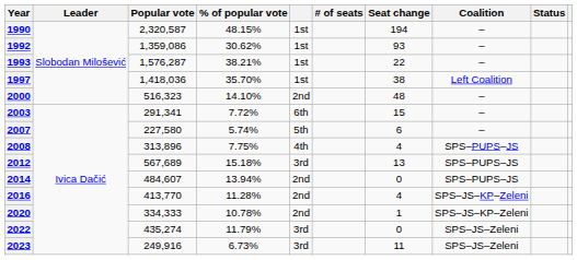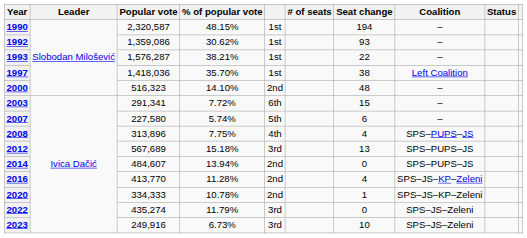 <table class="wikitable" style="text-align:center">
 <tr>
 <th>Year</th>
 <th>Leader</th>
 <th>Popular vote</th>
 <th>% of popular vote</th>
 <th></th>
 <th># of seats</th>
 <th>Seat change</th>
 <th>Coalition</th>
 <th>Status</th>
 <th></th>
 </tr>
 <tr>
 <th><a href='#'>1990</a></th>
 <td rowspan="5"><a href='#'>Slobodan Milošević</a></td>
 <td>2,320,587</td>
 <td>48.15%</td>
 <td> 1st</td>
 <td></td>
 <td> 194</td>
 <td>–</td>
 <td></td>
 <td></td>
 </tr>
 <tr>
 <th><a href='#'>1992</a></th>
 <td>1,359,086</td>
 <td>30.62%</td>
 <td> 1st</td>
 <td></td>
 <td> 93</td>
 <td>–</td>
 <td></td>
 <td></td>
 </tr>
 <tr>
 <th><a href='#'>1993</a></th>
 <td>1,576,287</td>
 <td>38.21%</td>
 <td> 1st</td>
 <td></td>
 <td> 22</td>
 <td>–</td>
 <td></td>
 <td></td>
 </tr>
 <tr>
 <th><a href='#'>1997</a></th>
 <td>1,418,036</td>
 <td>35.70%</td>
 <td> 1st</td>
 <td></td>
 <td> 38</td>
 <td><a href='#'>Left Coalition</a></td>
 <td></td>
 <td></td>
 </tr>
 <tr>
 <th><a href='#'>2000</a></th>
 <td>516,323</td>
 <td>14.10%</td>
 <td> 2nd</td>
 <td></td>
 <td> 48</td>
 <td>–</td>
 <td></td>
 <td></td>
 </tr>
 <tr>
 <th><a href='#'>2003</a></th>
 <td rowspan="9"><a href='#'>Ivica Dačić</a></td>
 <td>291,341</td>
 <td>7.72%</td>
 <td> 6th</td>
 <td></td>
 <td> 15</td>
 <td>–</td>
 <td></td>
 <td></td>
 </tr>
 <tr>
 <th><a href='#'>2007</a></th>
 <td>227,580</td>
 <td>5.74%</td>
 <td> 5th</td>
 <td></td>
 <td> 6</td>
 <td>–</td>
 <td></td>
 <td></td>
 </tr>
 <tr>
 <th><a href='#'>2008</a></th>
 <td>313,896</td>
 <td>7.75%</td>
 <td> 4th</td>
 <td></td>
 <td> 4</td>
 <td>SPS–<a href='#'>PUPS</a>–<a href='#'>JS</a></td>
 <td></td>
 <td></td>
 </tr>
 <tr>
 <th><a href='#'>2012</a></th>
 <td>567,689</td>
 <td>15.18%</td>
 <td> 3rd</td>
 <td></td>
 <td> 13</td>
 <td>SPS–PUPS–JS</td>
 <td></td>
 <td></td>
 </tr>
 <tr>
 <th><a href='#'>2014</a></th>
 <td>484,607</td>
 <td>13.94%</td>
 <td> 2nd</td>
 <td></td>
 <td> 0</td>
 <td>SPS–PUPS–JS</td>
 <td></td>
 <td></td>
 </tr>
 <tr>
 <th><a href='#'>2016</a></th>
 <td>413,770</td>
 <td>11.28%</td>
 <td> 2nd</td>
 <td></td>
 <td> 4</td>
 <td>SPS–JS–<a href='#'>KP</a>–<a href='#'>Zeleni</a></td>
 <td></td>
 <td></td>
 </tr>
 <tr>
 <th><a href='#'>2020</a></th>
 <td>334,333</td>
 <td>10.78%</td>
 <td> 2nd</td>
 <td></td>
 <td> 1</td>
 <td>SPS–JS–KP–Zeleni</td>
 <td></td>
 <td></td>
 </tr>
 <tr>
 <th><a href='#'>2022</a></th>
 <td>435,274</td>
 <td>11.79%</td>
 <td> 3rd</td>
 <td></td>
 <td> 0</td>
 <td>SPS–JS–Zeleni</td>
 <td></td>
 <td></td>
 </tr>
 <tr>
 <th><a href='#'>2023</a></th>
 <td>249,916</td>
 <td>6.73%</td>
 <td> 3rd</td>
 <td></td>
-<td> 11</td>
+<td> 10</td>
 <td>SPS–JS–Zeleni</td>
 <td></td>
 <td></td>
 </tr>
 </table>
